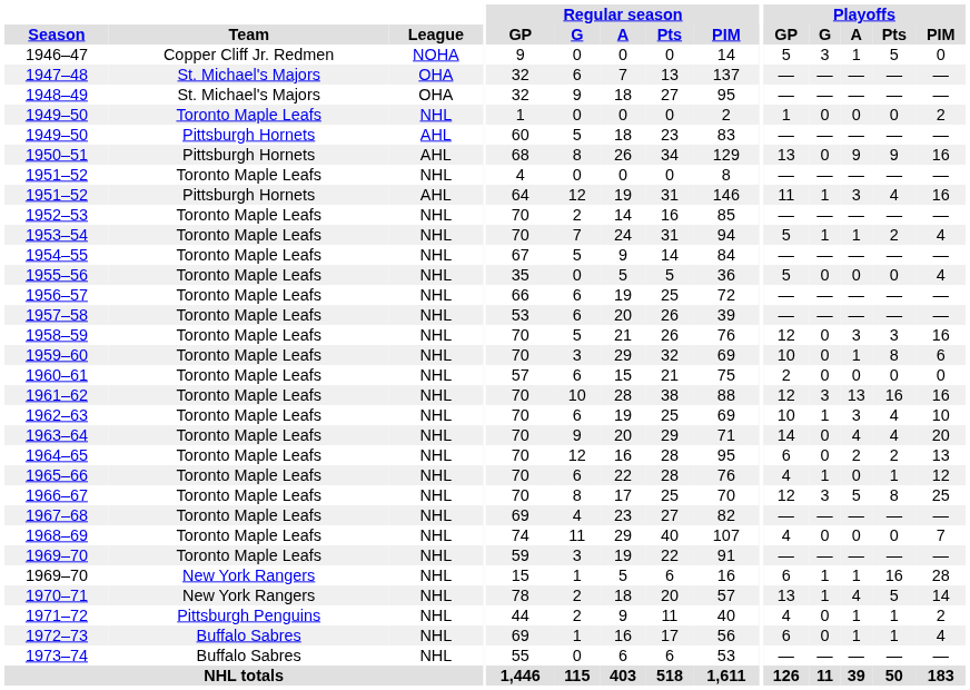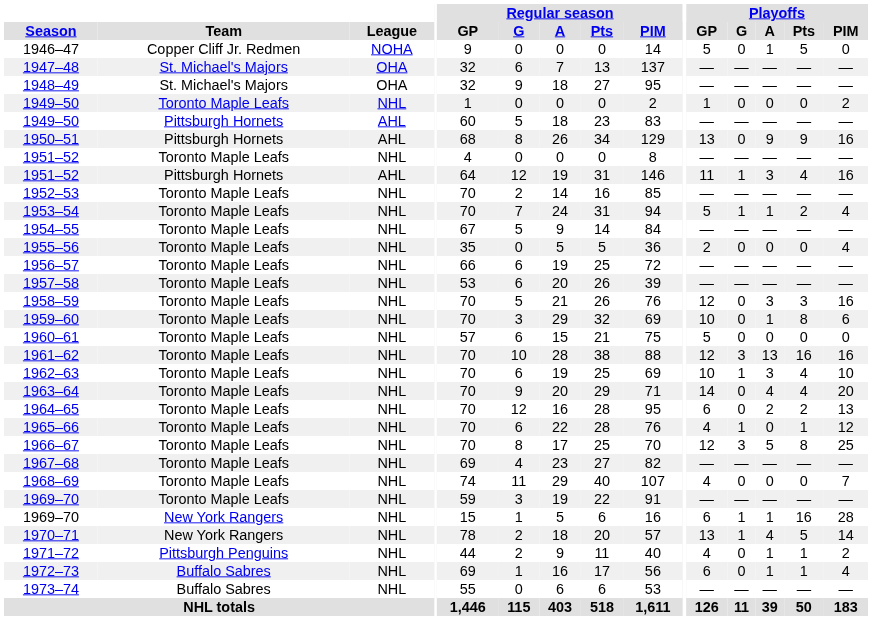 <table border="0" cellpadding="1" cellspacing="0" style="text-align:center; width:60em">
 <tr bgcolor="#e0e0e0">
 <th colspan="3" bgcolor="#ffffff"></th>
 <th rowspan="100" bgcolor="#ffffff"></th>
 <th colspan="5"><a href='#'>Regular season</a></th>
 <th rowspan="100" bgcolor="#ffffff"></th>
 <th colspan="5"><a href='#'>Playoffs</a></th>
 </tr>
 <tr bgcolor="#e0e0e0">
 <th><a href='#'>Season</a></th>
 <th>Team</th>
 <th>League</th>
 <th>GP</th>
 <th><a href='#'>G</a></th>
 <th><a href='#'>A</a></th>
 <th><a href='#'>Pts</a></th>
 <th><a href='#'>PIM</a></th>
 <th>GP</th>
 <th>G</th>
 <th>A</th>
 <th>Pts</th>
 <th>PIM</th>
 </tr>
 <tr>
 <td>1946–47</td>
 <td>Copper Cliff Jr. Redmen</td>
 <td><a href='#'>NOHA</a></td>
 <td>9</td>
 <td>0</td>
 <td>0</td>
 <td>0</td>
 <td>14</td>
 <td>5</td>
-<td>3</td>
+<td>0</td>
 <td>1</td>
 <td>5</td>
 <td>0</td>
 </tr>
 <tr bgcolor="#f0f0f0">
 <td><a href='#'>1947–48</a></td>
 <td><a href='#'>St. Michael's Majors</a></td>
 <td><a href='#'>OHA</a></td>
 <td>32</td>
 <td>6</td>
 <td>7</td>
 <td>13</td>
 <td>137</td>
 <td>—</td>
 <td>—</td>
 <td>—</td>
 <td>—</td>
 <td>—</td>
 </tr>
 <tr>
 <td><a href='#'>1948–49</a></td>
 <td>St. Michael's Majors</td>
 <td>OHA</td>
 <td>32</td>
 <td>9</td>
 <td>18</td>
 <td>27</td>
 <td>95</td>
 <td>—</td>
 <td>—</td>
 <td>—</td>
 <td>—</td>
 <td>—</td>
 </tr>
 <tr bgcolor="#f0f0f0">
 <td><a href='#'>1949–50</a></td>
 <td><a href='#'>Toronto Maple Leafs</a></td>
 <td><a href='#'>NHL</a></td>
 <td>1</td>
 <td>0</td>
 <td>0</td>
 <td>0</td>
 <td>2</td>
 <td>1</td>
 <td>0</td>
 <td>0</td>
 <td>0</td>
 <td>2</td>
 </tr>
 <tr>
 <td><a href='#'>1949–50</a></td>
 <td><a href='#'>Pittsburgh Hornets</a></td>
 <td><a href='#'>AHL</a></td>
 <td>60</td>
 <td>5</td>
 <td>18</td>
 <td>23</td>
 <td>83</td>
 <td>—</td>
 <td>—</td>
 <td>—</td>
 <td>—</td>
 <td>—</td>
 </tr>
 <tr bgcolor="#f0f0f0">
 <td><a href='#'>1950–51</a></td>
 <td>Pittsburgh Hornets</td>
 <td>AHL</td>
 <td>68</td>
 <td>8</td>
 <td>26</td>
 <td>34</td>
 <td>129</td>
 <td>13</td>
 <td>0</td>
 <td>9</td>
 <td>9</td>
 <td>16</td>
 </tr>
 <tr>
 <td><a href='#'>1951–52</a></td>
 <td>Toronto Maple Leafs</td>
 <td>NHL</td>
 <td>4</td>
 <td>0</td>
 <td>0</td>
 <td>0</td>
 <td>8</td>
 <td>—</td>
 <td>—</td>
 <td>—</td>
 <td>—</td>
 <td>—</td>
 </tr>
 <tr bgcolor="#f0f0f0">
 <td><a href='#'>1951–52</a></td>
 <td>Pittsburgh Hornets</td>
 <td>AHL</td>
 <td>64</td>
 <td>12</td>
 <td>19</td>
 <td>31</td>
 <td>146</td>
 <td>11</td>
 <td>1</td>
 <td>3</td>
 <td>4</td>
 <td>16</td>
 </tr>
 <tr>
 <td><a href='#'>1952–53</a></td>
 <td>Toronto Maple Leafs</td>
 <td>NHL</td>
 <td>70</td>
 <td>2</td>
 <td>14</td>
 <td>16</td>
 <td>85</td>
 <td>—</td>
 <td>—</td>
 <td>—</td>
 <td>—</td>
 <td>—</td>
 </tr>
 <tr bgcolor="#f0f0f0">
 <td><a href='#'>1953–54</a></td>
 <td>Toronto Maple Leafs</td>
 <td>NHL</td>
 <td>70</td>
 <td>7</td>
 <td>24</td>
 <td>31</td>
 <td>94</td>
 <td>5</td>
 <td>1</td>
 <td>1</td>
 <td>2</td>
 <td>4</td>
 </tr>
 <tr>
 <td><a href='#'>1954–55</a></td>
 <td>Toronto Maple Leafs</td>
 <td>NHL</td>
 <td>67</td>
 <td>5</td>
 <td>9</td>
 <td>14</td>
 <td>84</td>
 <td>—</td>
 <td>—</td>
 <td>—</td>
 <td>—</td>
 <td>—</td>
 </tr>
 <tr bgcolor="#f0f0f0">
 <td><a href='#'>1955–56</a></td>
 <td>Toronto Maple Leafs</td>
 <td>NHL</td>
 <td>35</td>
 <td>0</td>
 <td>5</td>
 <td>5</td>
 <td>36</td>
-<td>5</td>
+<td>2</td>
 <td>0</td>
 <td>0</td>
 <td>0</td>
 <td>4</td>
 </tr>
 <tr>
 <td><a href='#'>1956–57</a></td>
 <td>Toronto Maple Leafs</td>
 <td>NHL</td>
 <td>66</td>
 <td>6</td>
 <td>19</td>
 <td>25</td>
 <td>72</td>
 <td>—</td>
 <td>—</td>
 <td>—</td>
 <td>—</td>
 <td>—</td>
 </tr>
 <tr bgcolor="#f0f0f0">
 <td><a href='#'>1957–58</a></td>
 <td>Toronto Maple Leafs</td>
 <td>NHL</td>
 <td>53</td>
 <td>6</td>
 <td>20</td>
 <td>26</td>
 <td>39</td>
 <td>—</td>
 <td>—</td>
 <td>—</td>
 <td>—</td>
 <td>—</td>
 </tr>
 <tr>
 <td><a href='#'>1958–59</a></td>
 <td>Toronto Maple Leafs</td>
 <td>NHL</td>
 <td>70</td>
 <td>5</td>
 <td>21</td>
 <td>26</td>
 <td>76</td>
 <td>12</td>
 <td>0</td>
 <td>3</td>
 <td>3</td>
 <td>16</td>
 </tr>
 <tr bgcolor="#f0f0f0">
 <td><a href='#'>1959–60</a></td>
 <td>Toronto Maple Leafs</td>
 <td>NHL</td>
 <td>70</td>
 <td>3</td>
 <td>29</td>
 <td>32</td>
 <td>69</td>
 <td>10</td>
 <td>0</td>
 <td>1</td>
 <td>8</td>
 <td>6</td>
 </tr>
 <tr>
 <td><a href='#'>1960–61</a></td>
 <td>Toronto Maple Leafs</td>
 <td>NHL</td>
 <td>57</td>
 <td>6</td>
 <td>15</td>
 <td>21</td>
 <td>75</td>
-<td>2</td>
+<td>5</td>
 <td>0</td>
 <td>0</td>
 <td>0</td>
 <td>0</td>
 </tr>
 <tr bgcolor="#f0f0f0">
 <td><a href='#'>1961–62</a></td>
 <td>Toronto Maple Leafs</td>
 <td>NHL</td>
 <td>70</td>
 <td>10</td>
 <td>28</td>
 <td>38</td>
 <td>88</td>
 <td>12</td>
 <td>3</td>
 <td>13</td>
 <td>16</td>
 <td>16</td>
 </tr>
 <tr>
 <td><a href='#'>1962–63</a></td>
 <td>Toronto Maple Leafs</td>
 <td>NHL</td>
 <td>70</td>
 <td>6</td>
 <td>19</td>
 <td>25</td>
 <td>69</td>
 <td>10</td>
 <td>1</td>
 <td>3</td>
 <td>4</td>
 <td>10</td>
 </tr>
 <tr bgcolor="#f0f0f0">
 <td><a href='#'>1963–64</a></td>
 <td>Toronto Maple Leafs</td>
 <td>NHL</td>
 <td>70</td>
 <td>9</td>
 <td>20</td>
 <td>29</td>
 <td>71</td>
 <td>14</td>
 <td>0</td>
 <td>4</td>
 <td>4</td>
 <td>20</td>
 </tr>
 <tr>
 <td><a href='#'>1964–65</a></td>
 <td>Toronto Maple Leafs</td>
 <td>NHL</td>
 <td>70</td>
 <td>12</td>
 <td>16</td>
 <td>28</td>
 <td>95</td>
 <td>6</td>
 <td>0</td>
 <td>2</td>
 <td>2</td>
 <td>13</td>
 </tr>
 <tr bgcolor="#f0f0f0">
 <td><a href='#'>1965–66</a></td>
 <td>Toronto Maple Leafs</td>
 <td>NHL</td>
 <td>70</td>
 <td>6</td>
 <td>22</td>
 <td>28</td>
 <td>76</td>
 <td>4</td>
 <td>1</td>
 <td>0</td>
 <td>1</td>
 <td>12</td>
 </tr>
 <tr>
 <td><a href='#'>1966–67</a></td>
 <td>Toronto Maple Leafs</td>
 <td>NHL</td>
 <td>70</td>
 <td>8</td>
 <td>17</td>
 <td>25</td>
 <td>70</td>
 <td>12</td>
 <td>3</td>
 <td>5</td>
 <td>8</td>
 <td>25</td>
 </tr>
 <tr bgcolor="#f0f0f0">
 <td><a href='#'>1967–68</a></td>
 <td>Toronto Maple Leafs</td>
 <td>NHL</td>
 <td>69</td>
 <td>4</td>
 <td>23</td>
 <td>27</td>
 <td>82</td>
 <td>—</td>
 <td>—</td>
 <td>—</td>
 <td>—</td>
 <td>—</td>
 </tr>
 <tr>
 <td><a href='#'>1968–69</a></td>
 <td>Toronto Maple Leafs</td>
 <td>NHL</td>
 <td>74</td>
 <td>11</td>
 <td>29</td>
 <td>40</td>
 <td>107</td>
 <td>4</td>
 <td>0</td>
 <td>0</td>
 <td>0</td>
 <td>7</td>
 </tr>
 <tr bgcolor="#f0f0f0">
 <td><a href='#'>1969–70</a></td>
 <td>Toronto Maple Leafs</td>
 <td>NHL</td>
 <td>59</td>
 <td>3</td>
 <td>19</td>
 <td>22</td>
 <td>91</td>
 <td>—</td>
 <td>—</td>
 <td>—</td>
 <td>—</td>
 <td>—</td>
 </tr>
 <tr>
 <td>1969–70</td>
 <td><a href='#'>New York Rangers</a></td>
 <td>NHL</td>
 <td>15</td>
 <td>1</td>
 <td>5</td>
 <td>6</td>
 <td>16</td>
 <td>6</td>
 <td>1</td>
 <td>1</td>
 <td>16</td>
 <td>28</td>
 </tr>
 <tr bgcolor="#f0f0f0">
 <td><a href='#'>1970–71</a></td>
 <td>New York Rangers</td>
 <td>NHL</td>
 <td>78</td>
 <td>2</td>
 <td>18</td>
 <td>20</td>
 <td>57</td>
 <td>13</td>
 <td>1</td>
 <td>4</td>
 <td>5</td>
 <td>14</td>
 </tr>
 <tr>
 <td><a href='#'>1971–72</a></td>
 <td><a href='#'>Pittsburgh Penguins</a></td>
 <td>NHL</td>
 <td>44</td>
 <td>2</td>
 <td>9</td>
 <td>11</td>
 <td>40</td>
 <td>4</td>
 <td>0</td>
 <td>1</td>
 <td>1</td>
 <td>2</td>
 </tr>
 <tr bgcolor="#f0f0f0">
 <td><a href='#'>1972–73</a></td>
 <td><a href='#'>Buffalo Sabres</a></td>
 <td>NHL</td>
 <td>69</td>
 <td>1</td>
 <td>16</td>
 <td>17</td>
 <td>56</td>
 <td>6</td>
 <td>0</td>
 <td>1</td>
 <td>1</td>
 <td>4</td>
 </tr>
 <tr>
 <td><a href='#'>1973–74</a></td>
 <td>Buffalo Sabres</td>
 <td>NHL</td>
 <td>55</td>
 <td>0</td>
 <td>6</td>
 <td>6</td>
 <td>53</td>
 <td>—</td>
 <td>—</td>
 <td>—</td>
 <td>—</td>
 <td>—</td>
 </tr>
 <tr bgcolor="#e0e0e0">
 <th colspan="3">NHL totals</th>
 <th>1,446</th>
 <th>115</th>
 <th>403</th>
 <th>518</th>
 <th>1,611</th>
 <th>126</th>
 <th>11</th>
 <th>39</th>
 <th>50</th>
 <th>183</th>
 </tr>
 </table>
